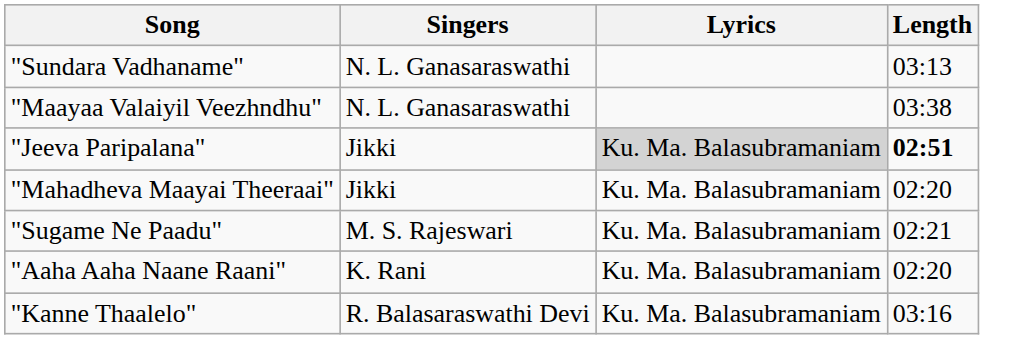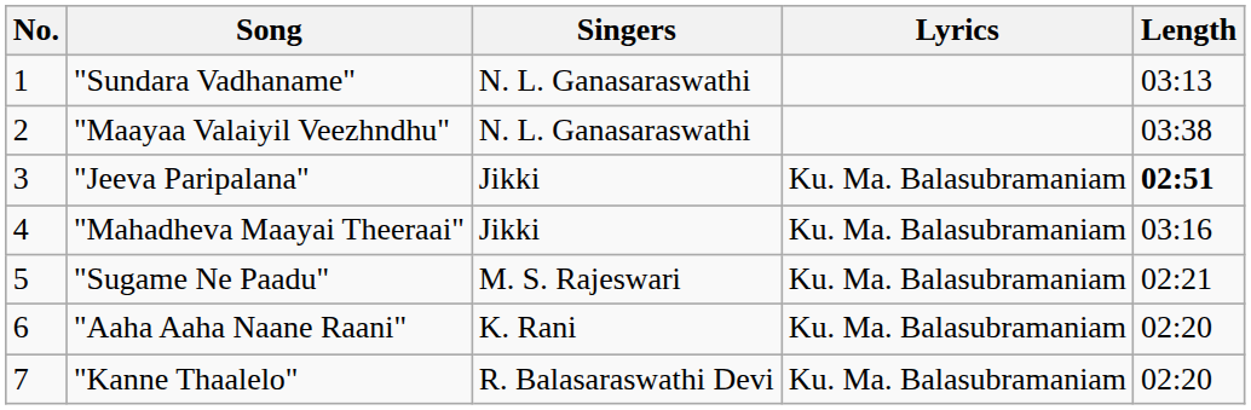 <table class="wikitable">
 <tr>
+<th>No.</th>
 <th>Song</th>
 <th>Singers</th>
 <th>Lyrics</th>
 <th>Length</th>
 </tr>
 <tr>
+<td>1</td>
 <td>"Sundara Vadhaname"</td>
 <td>N. L. Ganasaraswathi</td>
 <td></td>
 <td>03:13</td>
 </tr>
 <tr>
+<td>2</td>
 <td>"Maayaa Valaiyil Veezhndhu"</td>
 <td>N. L. Ganasaraswathi</td>
 <td></td>
 <td>03:38</td>
 </tr>
 <tr>
+<td>3</td>
 <td>"Jeeva Paripalana"</td>
 <td>Jikki</td>
-<td style="background: lightgrey;">Ku. Ma. Balasubramaniam</td>
+<td>Ku. Ma. Balasubramaniam</td>
 <td><strong>02:51</strong></td>
 </tr>
 <tr>
+<td>4</td>
 <td>"Mahadheva Maayai Theeraai"</td>
 <td>Jikki</td>
 <td>Ku. Ma. Balasubramaniam</td>
-<td>02:20</td>
+<td>03:16</td>
 </tr>
 <tr>
+<td>5</td>
 <td>"Sugame Ne Paadu"</td>
 <td>M. S. Rajeswari</td>
 <td>Ku. Ma. Balasubramaniam</td>
 <td>02:21</td>
 </tr>
 <tr>
+<td>6</td>
 <td>"Aaha Aaha Naane Raani"</td>
 <td>K. Rani</td>
 <td>Ku. Ma. Balasubramaniam</td>
 <td>02:20</td>
 </tr>
 <tr>
+<td>7</td>
 <td>"Kanne Thaalelo"</td>
 <td>R. Balasaraswathi Devi</td>
 <td>Ku. Ma. Balasubramaniam</td>
-<td>03:16</td>
+<td>02:20</td>
 </tr>
 </table>
